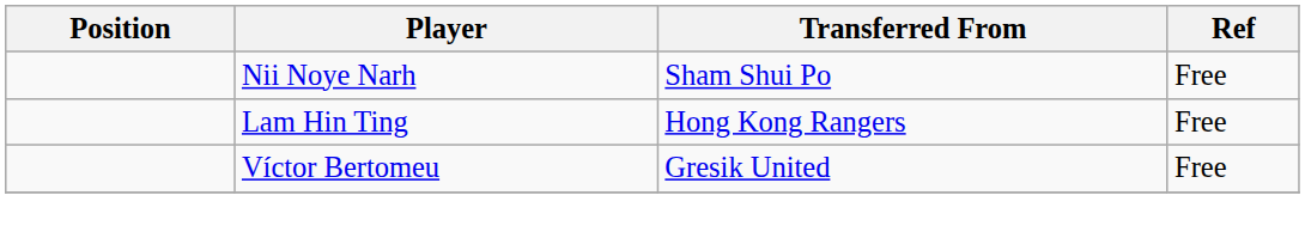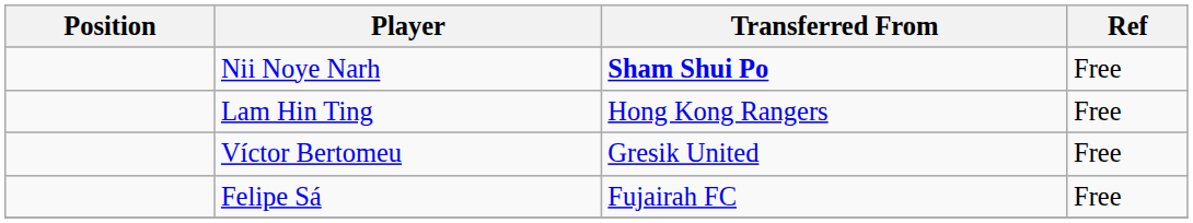 <table class="wikitable sortable" style="width:80%; text-align:center; font-size:100%; text-align:left;">
 <tr>
 <th>Position</th>
 <th>Player</th>
 <th>Transferred From</th>
 <th>Ref</th>
 </tr>
 <tr>
 <td></td>
 <td> <a href='#'>Nii Noye Narh</a></td>
-<td> <a href='#'>Sham Shui Po</a></td>
+<td><strong> <a href='#'>Sham Shui Po</a></strong></td>
 <td>Free</td>
 </tr>
 <tr>
 <td></td>
 <td> <a href='#'>Lam Hin Ting</a></td>
 <td> <a href='#'>Hong Kong Rangers</a></td>
 <td>Free</td>
 </tr>
 <tr>
 <td></td>
 <td> <a href='#'>Víctor Bertomeu</a></td>
 <td> <a href='#'>Gresik United</a></td>
 <td>Free</td>
 </tr>
 <tr>
+<td></td>
+<td> <a href='#'>Felipe Sá</a></td>
+<td> <a href='#'>Fujairah FC</a></td>
+<td>Free</td>
+</tr>
+<tr>
 </tr>
 </table>
